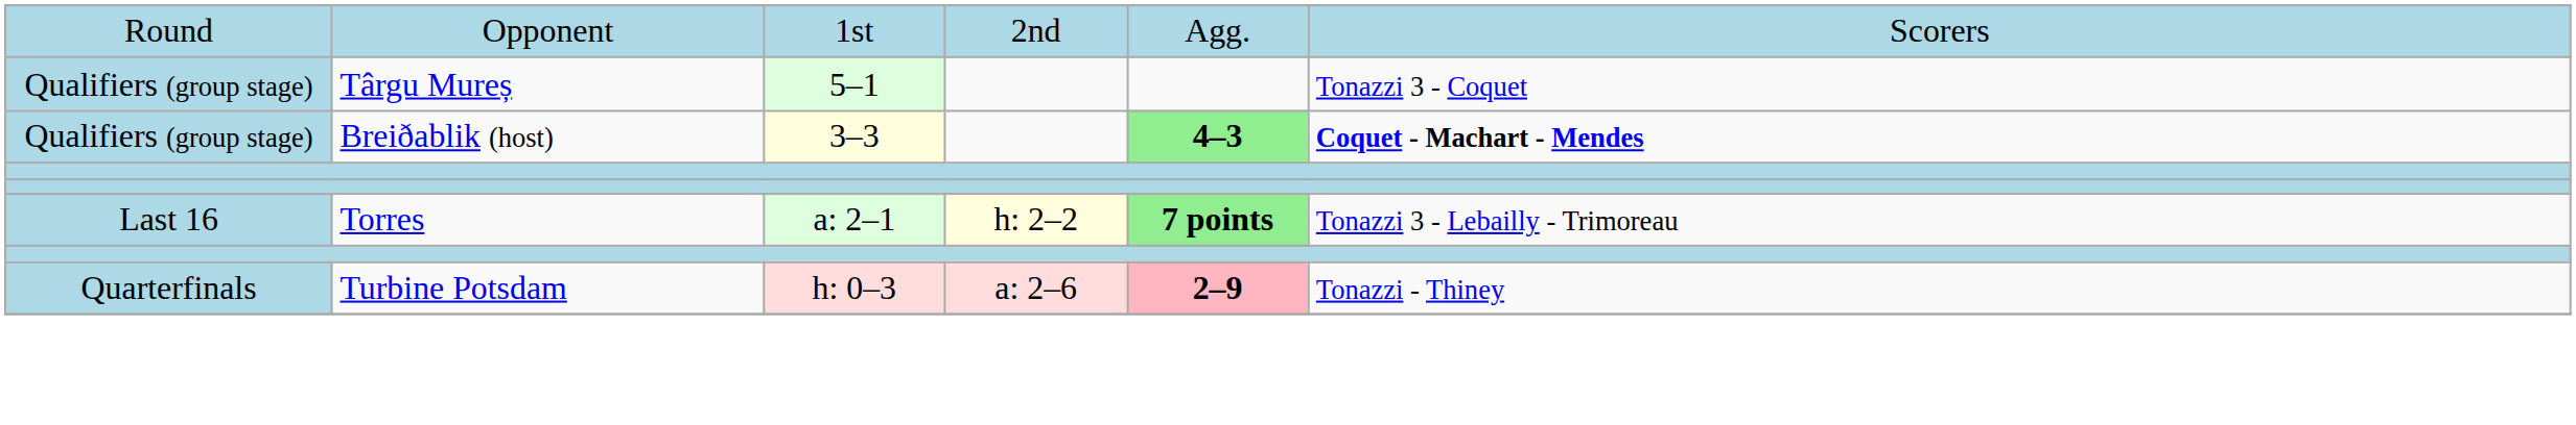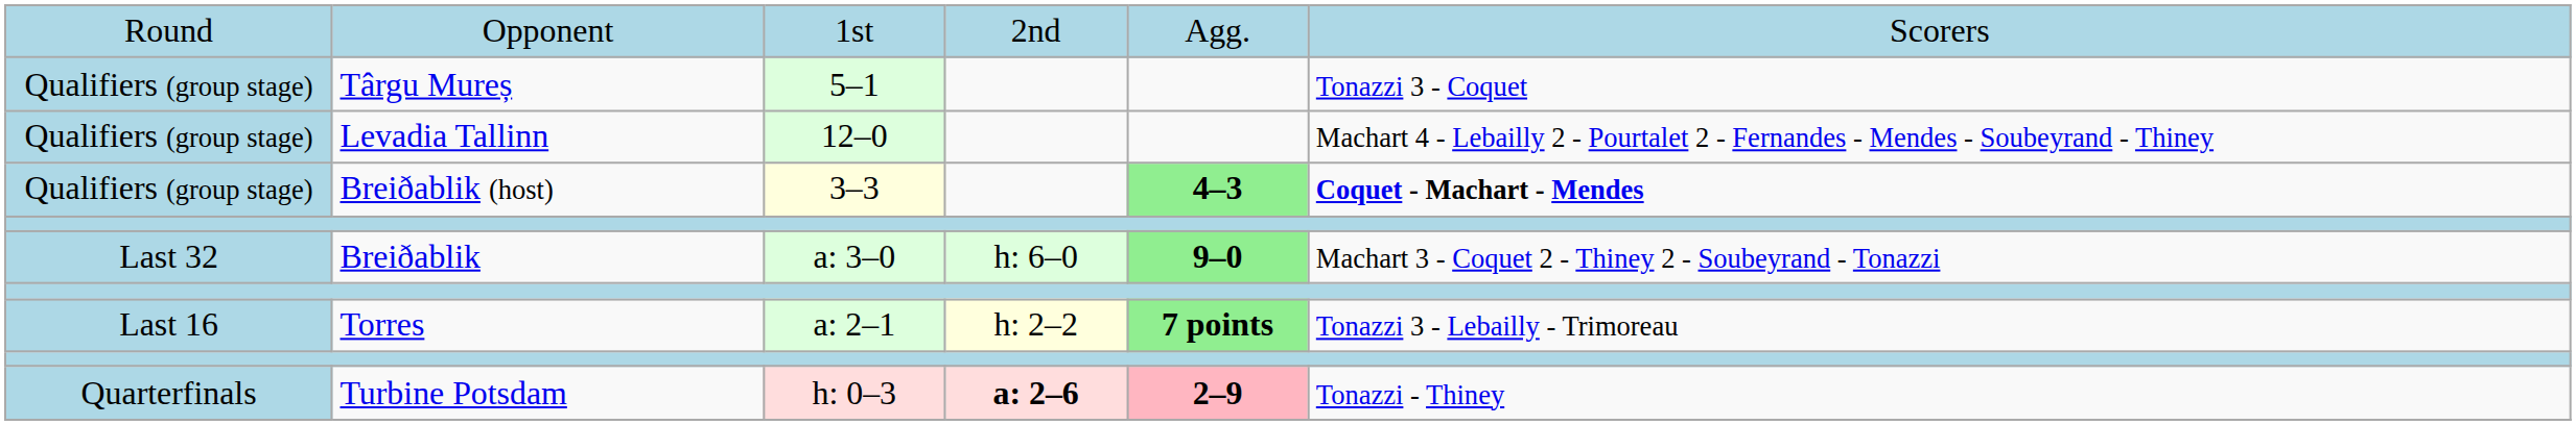 <table class="wikitable" style="text-align:center">
 <tr bgcolor=lightblue>
 <td width=150px>Round</td>
 <td width=200px>Opponent</td>
 <td width=80px>1st</td>
 <td width=80px>2nd</td>
 <td width=80px>Agg.</td>
 <td width=600px>Scorers</td>
 </tr>
 <tr>
 <td bgcolor=lightblue>Qualifiers <small>(group stage)</small></td>
 <td align=left> <a href='#'>Târgu Mureș</a></td>
 <td bgcolor="#ddffdd">5–1</td>
 <td></td>
 <td></td>
 <td align=left><small><a href='#'>Tonazzi</a> 3 - <a href='#'>Coquet</a></small></td>
 </tr>
 <tr>
 <td bgcolor=lightblue>Qualifiers <small>(group stage)</small></td>
+<td align=left> <a href='#'>Levadia Tallinn</a></td>
+<td bgcolor="#ddffdd">12–0</td>
+<td></td>
+<td></td>
+<td align=left><small>Machart 4 - <a href='#'>Lebailly</a> 2 - <a href='#'>Pourtalet</a> 2 - <a href='#'>Fernandes</a> - <a href='#'>Mendes</a> - <a href='#'>Soubeyrand</a> - <a href='#'>Thiney</a></small></td>
+</tr>
+<tr>
+<td bgcolor=lightblue>Qualifiers <small>(group stage)</small></td>
 <td align=left> <a href='#'>Breiðablik</a> <small>(host)</small></td>
 <td bgcolor="#ffffdd">3–3</td>
 <td></td>
 <td bgcolor=lightgreen><strong>4–3</strong></td>
 <td align=left><strong><small><a href='#'>Coquet</a> - Machart - <a href='#'>Mendes</a></small></strong></td>
 </tr>
 <tr bgcolor=lightblue>
 <td colspan=6></td>
+</tr>
+<tr>
+<td bgcolor=lightblue>Last 32</td>
+<td align=left> <a href='#'>Breiðablik</a></td>
+<td bgcolor="#ddffdd">a: 3–0</td>
+<td bgcolor="#ddffdd">h: 6–0</td>
+<td bgcolor=lightgreen><strong>9–0</strong></td>
+<td align=left><small>Machart 3 - <a href='#'>Coquet</a> 2 - <a href='#'>Thiney</a> 2 - <a href='#'>Soubeyrand</a> - <a href='#'>Tonazzi</a></small></td>
 </tr>
 <tr bgcolor=lightblue>
 <td colspan=6></td>
 </tr>
 <tr>
 <td bgcolor=lightblue>Last 16</td>
 <td align=left> <a href='#'>Torres</a></td>
 <td bgcolor="#ddffdd">a: 2–1</td>
 <td bgcolor="#ffffdd">h: 2–2</td>
 <td bgcolor=lightgreen><strong>7 points</strong></td>
 <td align=left><small><a href='#'>Tonazzi</a> 3 - <a href='#'>Lebailly</a> - Trimoreau</small></td>
 </tr>
 <tr bgcolor=lightblue>
 <td colspan=6></td>
 </tr>
 <tr>
 <td bgcolor=lightblue>Quarterfinals</td>
 <td align=left> <a href='#'>Turbine Potsdam</a></td>
 <td bgcolor="#ffdddd">h: 0–3</td>
-<td bgcolor="#ffdddd">a: 2–6</td>
+<td bgcolor="#ffdddd"><strong>a: 2–6</strong></td>
 <td bgcolor=lightpink><strong>2–9</strong></td>
 <td align=left><small><a href='#'>Tonazzi</a> - <a href='#'>Thiney</a></small></td>
 </tr>
 <tr>
 </tr>
 </table>
